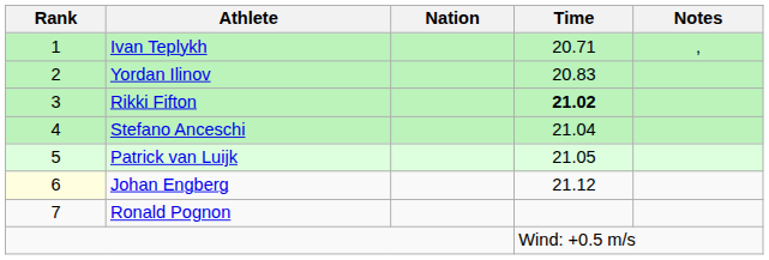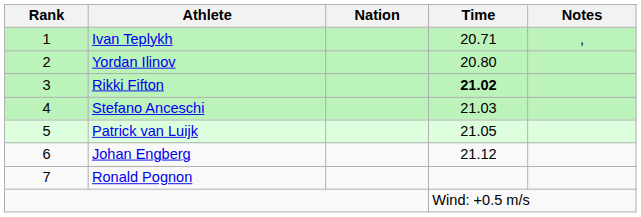 <table class="wikitable sortable" style="text-align:center;width: 55%;">
 <tr>
 <th scope="col">Rank</th>
 <th scope="col">Athlete</th>
 <th scope="col">Nation</th>
 <th scope="col">Time</th>
 <th scope="col">Notes</th>
 </tr>
 <tr bgcolor=bbf3bb>
 <td>1</td>
 <td align=left><a href='#'>Ivan Teplykh</a></td>
 <td align=left></td>
 <td>20.71</td>
 <td>, </td>
 </tr>
 <tr bgcolor=bbf3bb>
 <td>2</td>
 <td align=left><a href='#'>Yordan Ilinov</a></td>
 <td align=left></td>
-<td>20.83</td>
+<td>20.80</td>
 <td></td>
 </tr>
 <tr bgcolor=bbf3bb>
 <td>3</td>
 <td align=left><a href='#'>Rikki Fifton</a></td>
 <td align=left></td>
 <td><strong>21.02</strong></td>
 <td></td>
 </tr>
 <tr bgcolor=bbf3bb>
 <td>4</td>
 <td align=left><a href='#'>Stefano Anceschi</a></td>
 <td align=left></td>
-<td>21.04</td>
+<td>21.03</td>
 <td></td>
 </tr>
 <tr bgcolor=ddffdd>
 <td>5</td>
 <td align=left><a href='#'>Patrick van Luijk</a></td>
 <td align=left></td>
 <td>21.05</td>
 <td></td>
 </tr>
 <tr>
-<td style="background: lightyellow;">6</td>
+<td>6</td>
 <td align=left><a href='#'>Johan Engberg</a></td>
 <td align=left></td>
 <td>21.12</td>
 <td></td>
 </tr>
 <tr>
 <td>7</td>
 <td align=left><a href='#'>Ronald Pognon</a></td>
 <td align=left></td>
 <td></td>
 <td></td>
 </tr>
 <tr class="sortbottom">
 <td colspan="3"></td>
 <td colspan="2" style="text-align:left;">Wind: +0.5 m/s</td>
 </tr>
 </table>
